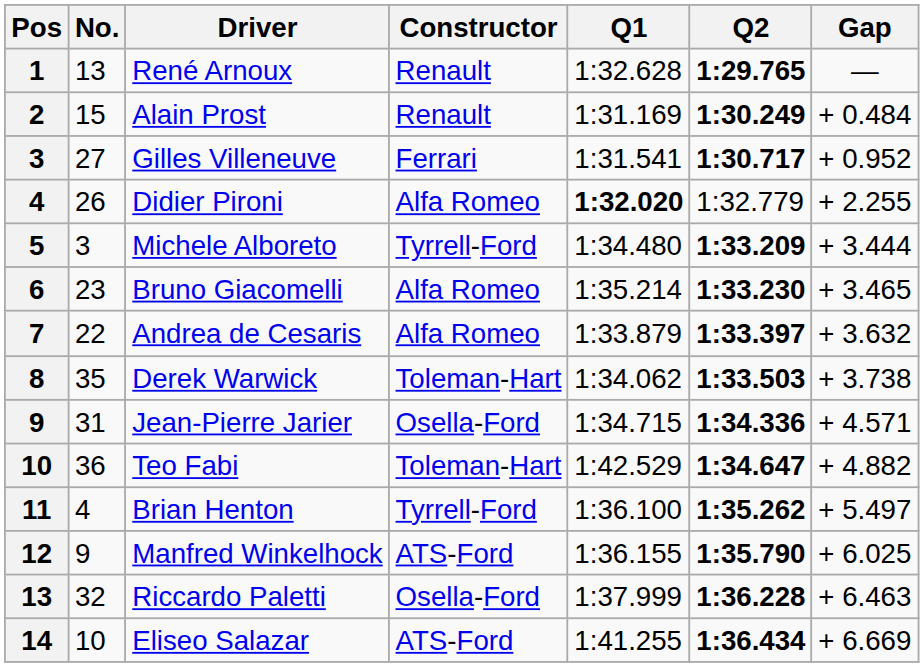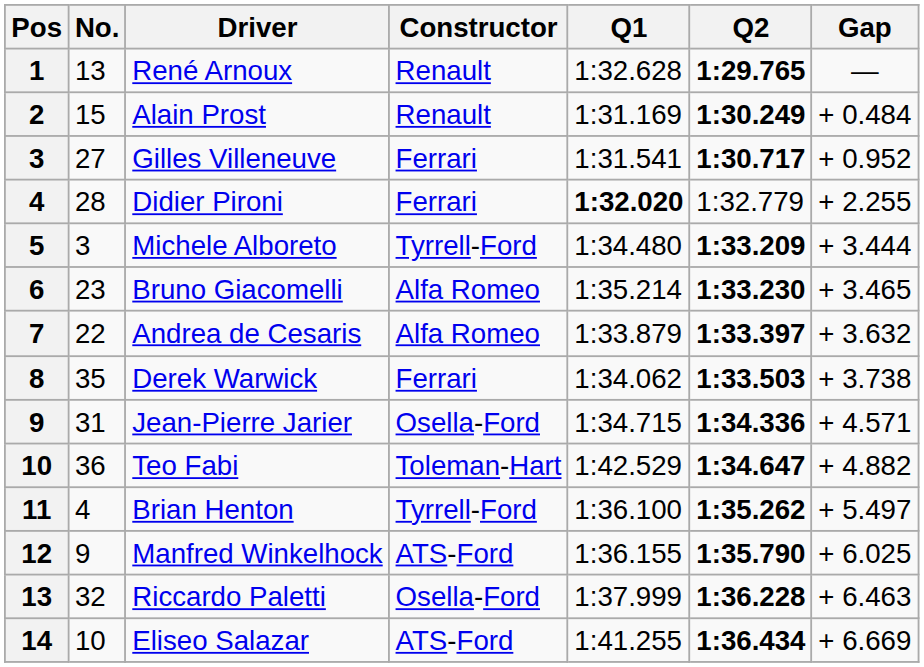 <table class="wikitable sortable" style="font-size: 95%">
 <tr>
 <th>Pos</th>
 <th>No.</th>
 <th>Driver</th>
 <th>Constructor</th>
 <th>Q1</th>
 <th>Q2</th>
 <th>Gap</th>
 </tr>
 <tr>
 <th>1</th>
 <td>13</td>
 <td> <a href='#'>René Arnoux</a></td>
 <td><a href='#'>Renault</a></td>
 <td>1:32.628</td>
 <td><strong>1:29.765</strong></td>
 <td style="text-align:center;">—</td>
 </tr>
 <tr>
 <th>2</th>
 <td>15</td>
 <td> <a href='#'>Alain Prost</a></td>
 <td><a href='#'>Renault</a></td>
 <td>1:31.169</td>
 <td><strong>1:30.249</strong></td>
 <td>+ 0.484</td>
 </tr>
 <tr>
 <th>3</th>
 <td>27</td>
 <td> <a href='#'>Gilles Villeneuve</a></td>
 <td><a href='#'>Ferrari</a></td>
 <td>1:31.541</td>
 <td><strong>1:30.717</strong></td>
 <td>+ 0.952</td>
 </tr>
 <tr>
 <th>4</th>
-<td>26</td>
+<td>28</td>
 <td> <a href='#'>Didier Pironi</a></td>
-<td><a href='#'>Alfa Romeo</a></td>
+<td><a href='#'>Ferrari</a></td>
 <td><strong>1:32.020</strong></td>
 <td>1:32.779</td>
 <td>+ 2.255</td>
 </tr>
 <tr>
 <th>5</th>
 <td>3</td>
 <td> <a href='#'>Michele Alboreto</a></td>
 <td><a href='#'>Tyrrell</a>-<a href='#'>Ford</a></td>
 <td>1:34.480</td>
 <td><strong>1:33.209</strong></td>
 <td>+ 3.444</td>
 </tr>
 <tr>
 <th>6</th>
 <td>23</td>
 <td> <a href='#'>Bruno Giacomelli</a></td>
 <td><a href='#'>Alfa Romeo</a></td>
 <td>1:35.214</td>
 <td><strong>1:33.230</strong></td>
 <td>+ 3.465</td>
 </tr>
 <tr>
 <th>7</th>
 <td>22</td>
 <td> <a href='#'>Andrea de Cesaris</a></td>
 <td><a href='#'>Alfa Romeo</a></td>
 <td>1:33.879</td>
 <td><strong>1:33.397</strong></td>
 <td>+ 3.632</td>
 </tr>
 <tr>
 <th>8</th>
 <td>35</td>
 <td> <a href='#'>Derek Warwick</a></td>
-<td><a href='#'>Toleman</a>-<a href='#'>Hart</a></td>
+<td><a href='#'>Ferrari</a></td>
 <td>1:34.062</td>
 <td><strong>1:33.503</strong></td>
 <td>+ 3.738</td>
 </tr>
 <tr>
 <th>9</th>
 <td>31</td>
 <td> <a href='#'>Jean-Pierre Jarier</a></td>
 <td><a href='#'>Osella</a>-<a href='#'>Ford</a></td>
 <td>1:34.715</td>
 <td><strong>1:34.336</strong></td>
 <td>+ 4.571</td>
 </tr>
 <tr>
 <th>10</th>
 <td>36</td>
 <td> <a href='#'>Teo Fabi</a></td>
 <td><a href='#'>Toleman</a>-<a href='#'>Hart</a></td>
 <td>1:42.529</td>
 <td><strong>1:34.647</strong></td>
 <td>+ 4.882</td>
 </tr>
 <tr>
 <th>11</th>
 <td>4</td>
 <td> <a href='#'>Brian Henton</a></td>
 <td><a href='#'>Tyrrell</a>-<a href='#'>Ford</a></td>
 <td>1:36.100</td>
 <td><strong>1:35.262</strong></td>
 <td>+ 5.497</td>
 </tr>
 <tr>
 <th>12</th>
 <td>9</td>
 <td> <a href='#'>Manfred Winkelhock</a></td>
 <td><a href='#'>ATS</a>-<a href='#'>Ford</a></td>
 <td>1:36.155</td>
 <td><strong>1:35.790</strong></td>
 <td>+ 6.025</td>
 </tr>
 <tr>
 <th>13</th>
 <td>32</td>
 <td> <a href='#'>Riccardo Paletti</a></td>
 <td><a href='#'>Osella</a>-<a href='#'>Ford</a></td>
 <td>1:37.999</td>
 <td><strong>1:36.228</strong></td>
 <td>+ 6.463</td>
 </tr>
 <tr>
 <th>14</th>
 <td>10</td>
 <td> <a href='#'>Eliseo Salazar</a></td>
 <td><a href='#'>ATS</a>-<a href='#'>Ford</a></td>
 <td>1:41.255</td>
 <td><strong>1:36.434</strong></td>
 <td>+ 6.669</td>
 </tr>
 </table>
